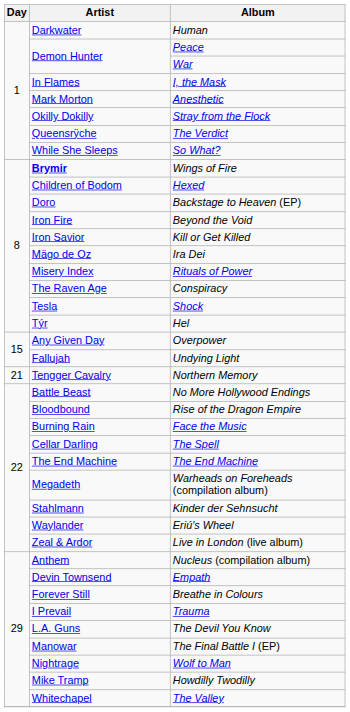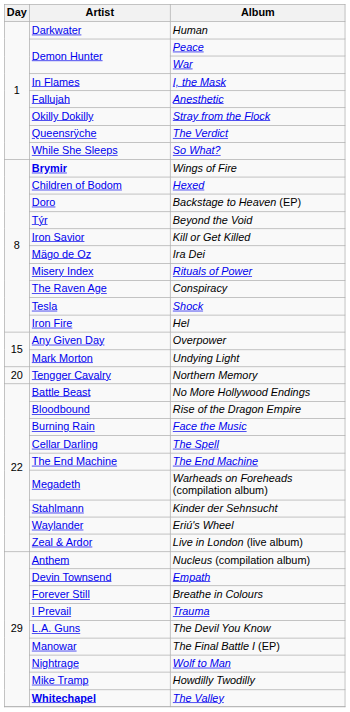 <table class="wikitable">
 <tr>
 <th style="width:20px;">Day</th>
 <th style="width:200px;">Artist</th>
 <th style="width:250px;">Album</th>
 </tr>
 <tr>
 <td style="text-align:center;" rowspan="8">1</td>
 <td><a href='#'>Darkwater</a></td>
 <td><em>Human</em></td>
 </tr>
 <tr>
 <td rowspan="2"><a href='#'>Demon Hunter</a></td>
 <td><em><a href='#'>Peace</a></em></td>
 </tr>
 <tr>
 <td><em><a href='#'>War</a></em></td>
 </tr>
 <tr>
 <td><a href='#'>In Flames</a></td>
 <td><em><a href='#'>I, the Mask</a></em></td>
 </tr>
 <tr>
-<td><a href='#'>Mark Morton</a></td>
+<td><a href='#'>Fallujah</a></td>
 <td><em><a href='#'>Anesthetic</a></em></td>
 </tr>
 <tr>
 <td><a href='#'>Okilly Dokilly</a></td>
 <td><em><a href='#'>Stray from the Flock</a></em></td>
 </tr>
 <tr>
 <td><a href='#'>Queensrÿche</a></td>
 <td><em><a href='#'>The Verdict</a></em></td>
 </tr>
 <tr>
 <td><a href='#'>While She Sleeps</a></td>
 <td><em><a href='#'>So What?</a></em></td>
 </tr>
 <tr>
 <td style="text-align:center;" rowspan="10">8</td>
 <td><strong><a href='#'>Brymir</a></strong></td>
 <td><em>Wings of Fire</em></td>
 </tr>
 <tr>
 <td><a href='#'>Children of Bodom</a></td>
 <td><em><a href='#'>Hexed</a></em></td>
 </tr>
 <tr>
 <td><a href='#'>Doro</a></td>
 <td><em>Backstage to Heaven</em> (EP)</td>
 </tr>
 <tr>
-<td><a href='#'>Iron Fire</a></td>
+<td><a href='#'>Týr</a></td>
 <td><em>Beyond the Void</em></td>
 </tr>
 <tr>
 <td><a href='#'>Iron Savior</a></td>
 <td><em>Kill or Get Killed</em></td>
 </tr>
 <tr>
 <td><a href='#'>Mägo de Oz</a></td>
 <td><em>Ira Dei</em></td>
 </tr>
 <tr>
 <td><a href='#'>Misery Index</a></td>
 <td><em><a href='#'>Rituals of Power</a></em></td>
 </tr>
 <tr>
 <td><a href='#'>The Raven Age</a></td>
 <td><em>Conspiracy</em></td>
 </tr>
 <tr>
 <td><a href='#'>Tesla</a></td>
 <td><em><a href='#'>Shock</a></em></td>
 </tr>
 <tr>
-<td><a href='#'>Týr</a></td>
+<td><a href='#'>Iron Fire</a></td>
 <td><em>Hel</em></td>
 </tr>
 <tr>
 <td style="text-align:center;" rowspan="2">15</td>
 <td><a href='#'>Any Given Day</a></td>
 <td><em>Overpower</em></td>
 </tr>
 <tr>
-<td><a href='#'>Fallujah</a></td>
+<td><a href='#'>Mark Morton</a></td>
 <td><em>Undying Light</em></td>
 </tr>
 <tr>
-<td style="text-align:center;" rowspan="1">21</td>
+<td style="text-align:center;" rowspan="1">20</td>
 <td><a href='#'>Tengger Cavalry</a></td>
 <td><em>Northern Memory</em></td>
 </tr>
 <tr>
 <td style="text-align:center;" rowspan="9">22</td>
 <td><a href='#'>Battle Beast</a></td>
 <td><em>No More Hollywood Endings</em></td>
 </tr>
 <tr>
 <td><a href='#'>Bloodbound</a></td>
 <td><em>Rise of the Dragon Empire</em></td>
 </tr>
 <tr>
 <td><a href='#'>Burning Rain</a></td>
 <td><em><a href='#'>Face the Music</a></em></td>
 </tr>
 <tr>
 <td><a href='#'>Cellar Darling</a></td>
 <td><em><a href='#'>The Spell</a></em></td>
 </tr>
 <tr>
 <td><a href='#'>The End Machine</a></td>
 <td><em><a href='#'>The End Machine</a></em></td>
 </tr>
 <tr>
 <td><a href='#'>Megadeth</a></td>
 <td><em>Warheads on Foreheads</em> (compilation album)</td>
 </tr>
 <tr>
 <td><a href='#'>Stahlmann</a></td>
 <td><em>Kinder der Sehnsucht</em></td>
 </tr>
 <tr>
 <td><a href='#'>Waylander</a></td>
 <td><em>Eriú's Wheel</em></td>
 </tr>
 <tr>
 <td><a href='#'>Zeal & Ardor</a></td>
 <td><em>Live in London</em> (live album)</td>
 </tr>
 <tr>
 <td style="text-align:center;" rowspan="9">29</td>
 <td><a href='#'>Anthem</a></td>
 <td><em>Nucleus</em> (compilation album)</td>
 </tr>
 <tr>
 <td><a href='#'>Devin Townsend</a></td>
 <td><em><a href='#'>Empath</a></em></td>
 </tr>
 <tr>
 <td><a href='#'>Forever Still</a></td>
 <td><em>Breathe in Colours</em></td>
 </tr>
 <tr>
 <td><a href='#'>I Prevail</a></td>
 <td><em><a href='#'>Trauma</a></em></td>
 </tr>
 <tr>
 <td><a href='#'>L.A. Guns</a></td>
 <td><em>The Devil You Know</em></td>
 </tr>
 <tr>
 <td><a href='#'>Manowar</a></td>
 <td><em>The Final Battle I</em> (EP)</td>
 </tr>
 <tr>
 <td><a href='#'>Nightrage</a></td>
 <td><em><a href='#'>Wolf to Man</a></em></td>
 </tr>
 <tr>
 <td><a href='#'>Mike Tramp</a></td>
 <td><em>Howdilly Twodilly</em></td>
 </tr>
 <tr>
-<td><a href='#'>Whitechapel</a></td>
+<td><strong><a href='#'>Whitechapel</a></strong></td>
 <td><em><a href='#'>The Valley</a></em></td>
 </tr>
 <tr>
 </tr>
 </table>
